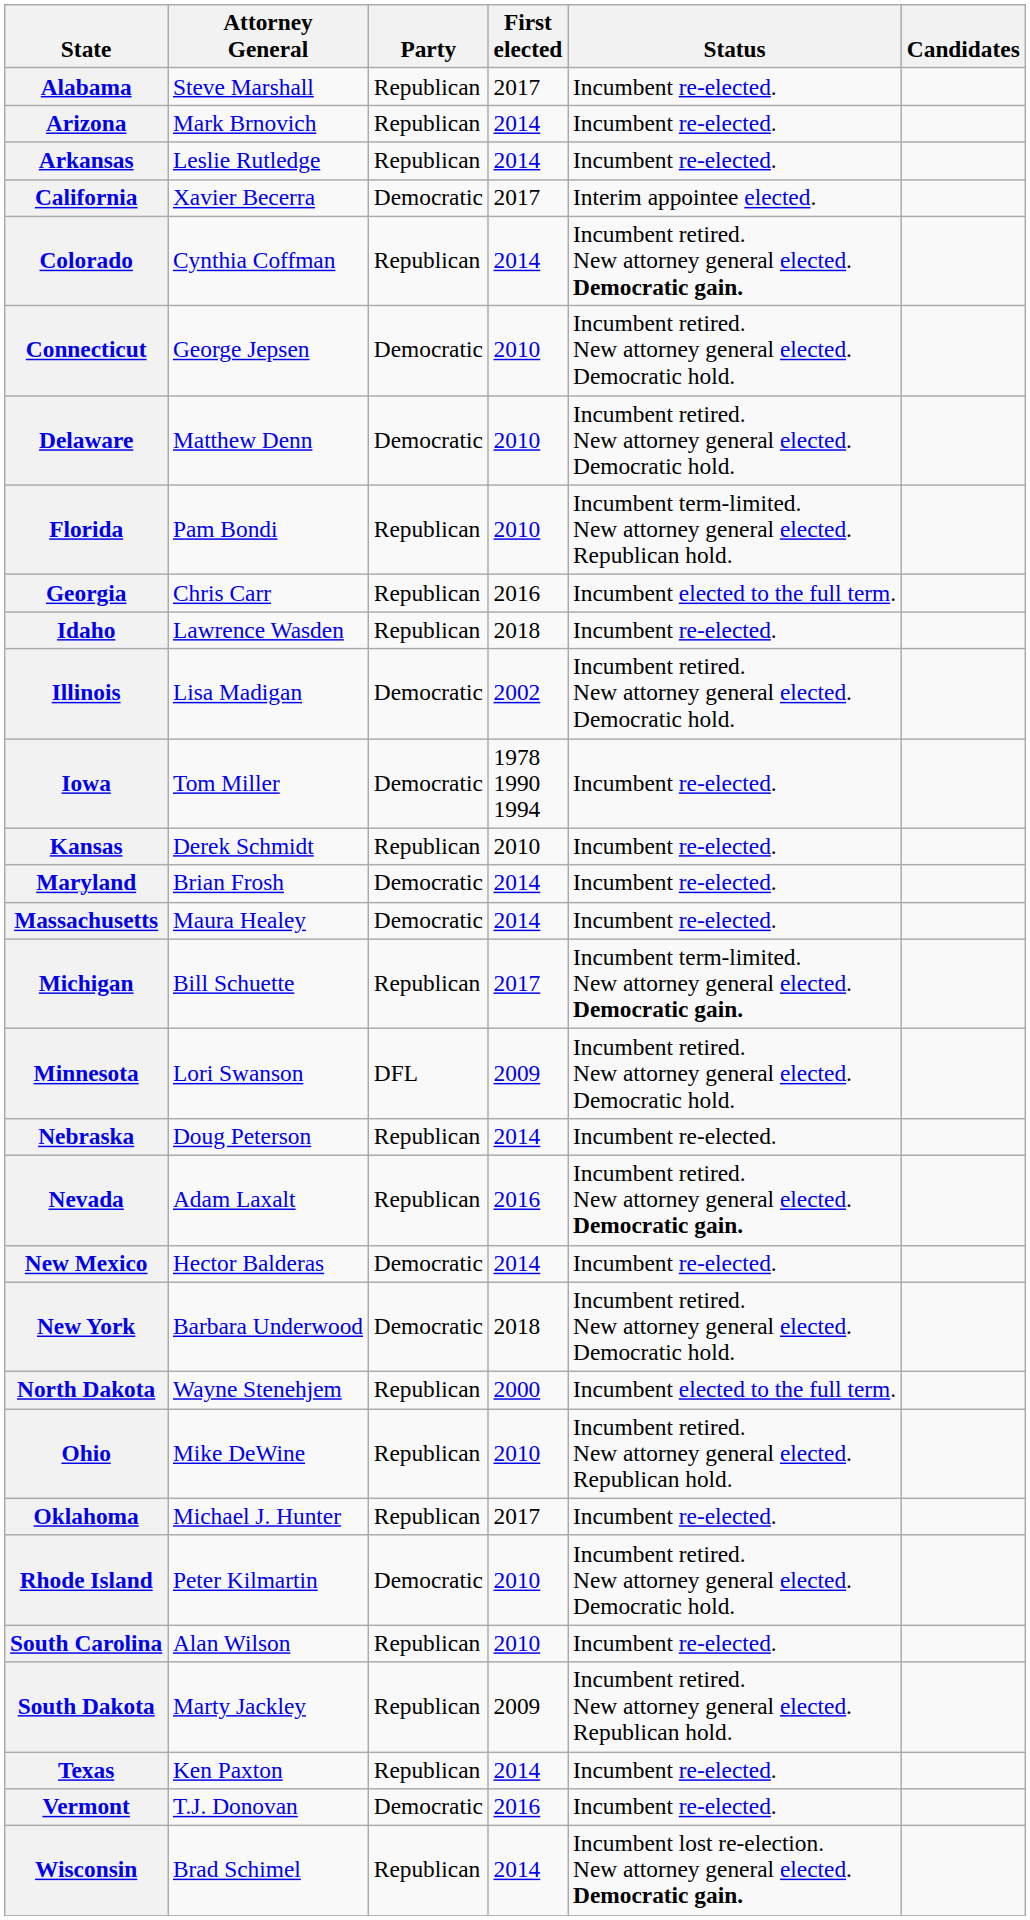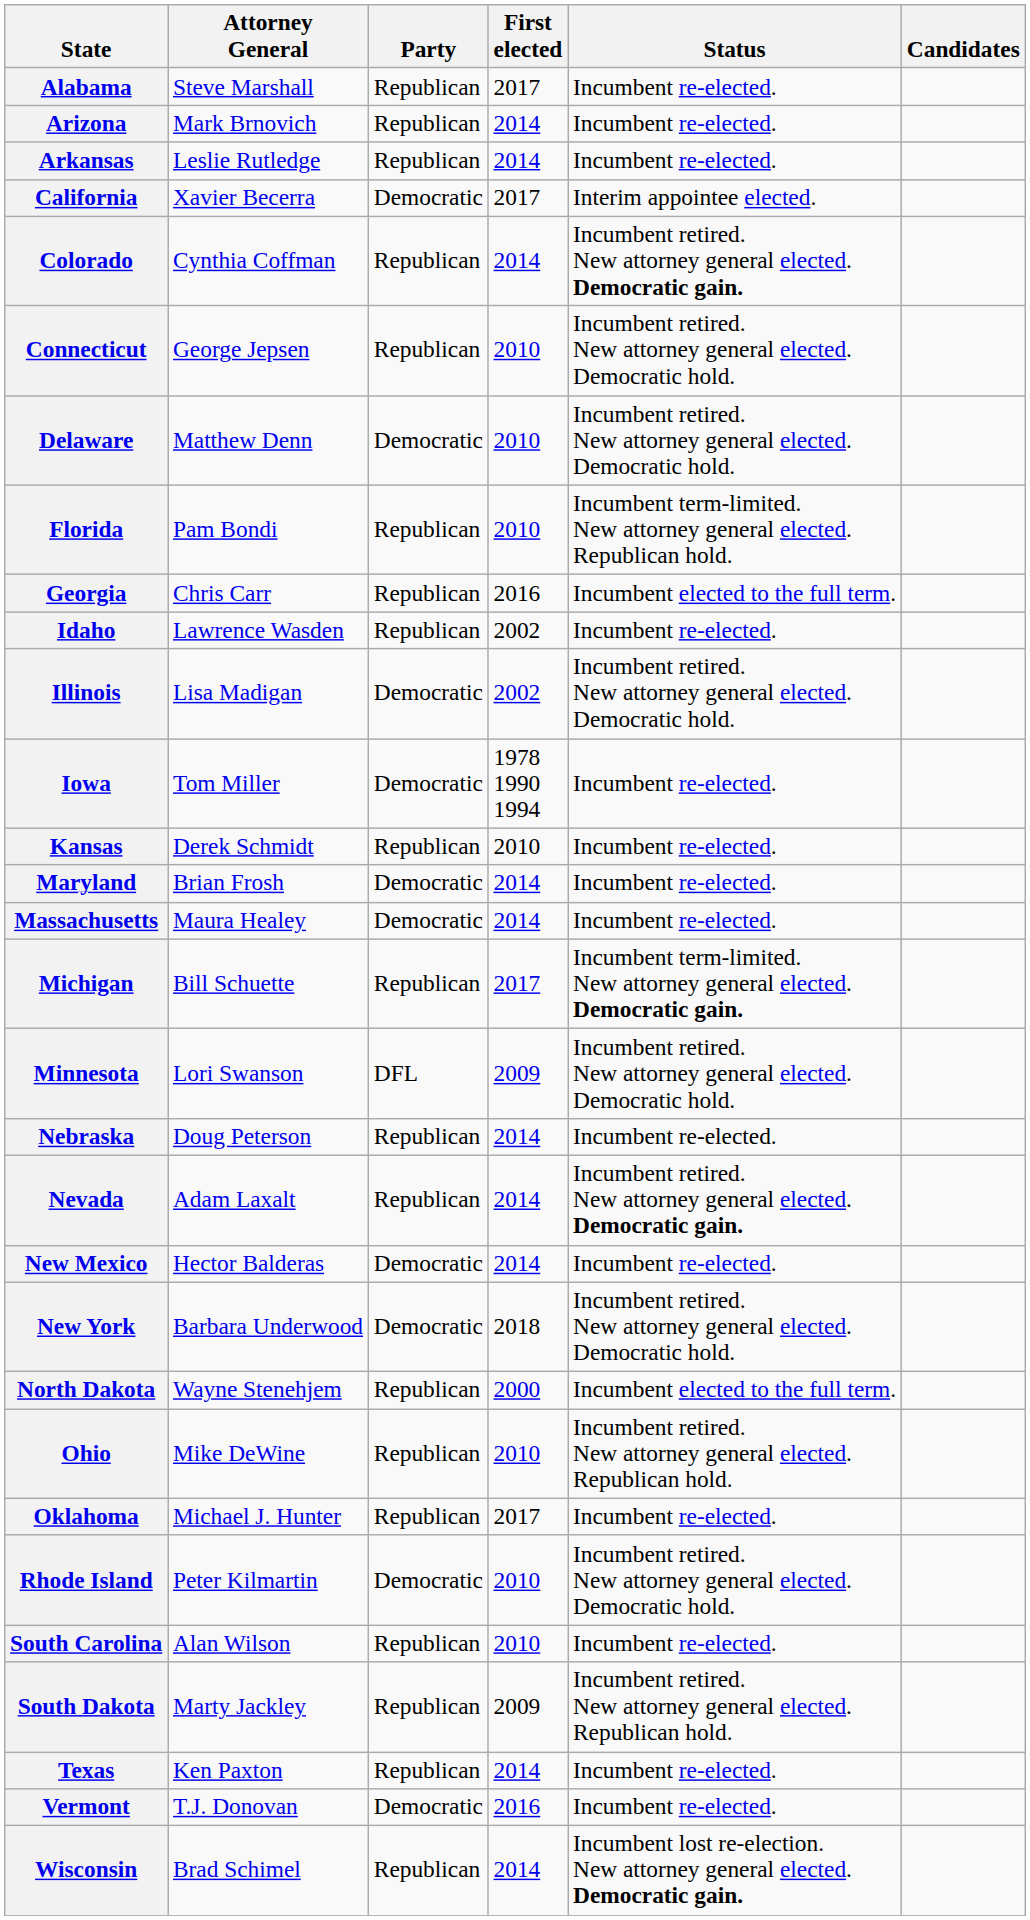 <table class="wikitable sortable">
 <tr valign=bottom>
 <th>State</th>
 <th>Attorney<br>General</th>
 <th>Party</th>
 <th>First<br>elected</th>
 <th>Status</th>
 <th>Candidates</th>
 </tr>
 <tr>
 <th><a href='#'>Alabama</a></th>
 <td><a href='#'>Steve Marshall</a></td>
 <td>Republican</td>
 <td>2017</td>
 <td>Incumbent <a href='#'>re-elected</a>.</td>
 <td nowrap></td>
 </tr>
 <tr>
 <th><a href='#'>Arizona</a></th>
 <td><a href='#'>Mark Brnovich</a></td>
 <td>Republican</td>
 <td><a href='#'>2014</a></td>
 <td>Incumbent <a href='#'>re-elected</a>.</td>
 <td nowrap></td>
 </tr>
 <tr>
 <th><a href='#'>Arkansas</a></th>
 <td><a href='#'>Leslie Rutledge</a></td>
 <td>Republican</td>
 <td><a href='#'>2014</a></td>
 <td>Incumbent <a href='#'>re-elected</a>.</td>
 <td nowrap></td>
 </tr>
 <tr>
 <th><a href='#'>California</a></th>
 <td><a href='#'>Xavier Becerra</a></td>
 <td>Democratic</td>
 <td>2017</td>
 <td>Interim appointee <a href='#'>elected</a>.</td>
 <td nowrap></td>
 </tr>
 <tr>
 <th><a href='#'>Colorado</a></th>
 <td><a href='#'>Cynthia Coffman</a></td>
 <td>Republican</td>
 <td><a href='#'>2014</a></td>
 <td>Incumbent retired.<br>New attorney general <a href='#'>elected</a>.<br><strong>Democratic gain.</strong></td>
 <td nowrap></td>
 </tr>
 <tr>
 <th><a href='#'>Connecticut</a></th>
 <td><a href='#'>George Jepsen</a></td>
-<td>Democratic</td>
+<td>Republican</td>
 <td><a href='#'>2010</a></td>
 <td>Incumbent retired.<br>New attorney general <a href='#'>elected</a>.<br>Democratic hold.</td>
 <td nowrap></td>
 </tr>
 <tr>
 <th><a href='#'>Delaware</a></th>
 <td><a href='#'>Matthew Denn</a></td>
 <td>Democratic</td>
 <td><a href='#'>2010</a></td>
 <td>Incumbent retired.<br>New attorney general <a href='#'>elected</a>.<br>Democratic hold.</td>
 <td nowrap></td>
 </tr>
 <tr>
 <th><a href='#'>Florida</a></th>
 <td><a href='#'>Pam Bondi</a></td>
 <td>Republican</td>
 <td><a href='#'>2010</a></td>
 <td>Incumbent term-limited.<br>New attorney general <a href='#'>elected</a>.<br>Republican hold.</td>
 <td nowrap></td>
 </tr>
 <tr>
 <th><a href='#'>Georgia</a></th>
 <td><a href='#'>Chris Carr</a></td>
 <td>Republican</td>
 <td>2016</td>
 <td>Incumbent <a href='#'>elected to the full term</a>.</td>
 <td nowrap></td>
 </tr>
 <tr>
 <th><a href='#'>Idaho</a></th>
 <td><a href='#'>Lawrence Wasden</a></td>
 <td>Republican</td>
-<td>2018</td>
+<td>2002</td>
 <td>Incumbent <a href='#'>re-elected</a>.</td>
 <td nowrap></td>
 </tr>
 <tr>
 <th><a href='#'>Illinois</a></th>
 <td><a href='#'>Lisa Madigan</a></td>
 <td>Democratic</td>
 <td><a href='#'>2002</a></td>
 <td>Incumbent retired.<br>New attorney general <a href='#'>elected</a>.<br>Democratic hold.</td>
 <td nowrap></td>
 </tr>
 <tr>
 <th><a href='#'>Iowa</a></th>
 <td><a href='#'>Tom Miller</a></td>
 <td>Democratic</td>
 <td>1978<br>1990 <br>1994</td>
 <td>Incumbent <a href='#'>re-elected</a>.</td>
 <td nowrap></td>
 </tr>
 <tr>
 <th><a href='#'>Kansas</a></th>
 <td><a href='#'>Derek Schmidt</a></td>
 <td>Republican</td>
 <td>2010</td>
 <td>Incumbent <a href='#'>re-elected</a>.</td>
 <td nowrap></td>
 </tr>
 <tr>
 <th><a href='#'>Maryland</a></th>
 <td><a href='#'>Brian Frosh</a></td>
 <td>Democratic</td>
 <td><a href='#'>2014</a></td>
 <td>Incumbent <a href='#'>re-elected</a>.</td>
 <td nowrap></td>
 </tr>
 <tr>
 <th><a href='#'>Massachusetts</a></th>
 <td><a href='#'>Maura Healey</a></td>
 <td>Democratic</td>
 <td><a href='#'>2014</a></td>
 <td>Incumbent <a href='#'>re-elected</a>.</td>
 <td nowrap></td>
 </tr>
 <tr>
 <th><a href='#'>Michigan</a></th>
 <td><a href='#'>Bill Schuette</a></td>
 <td>Republican</td>
 <td><a href='#'>2017</a></td>
 <td>Incumbent term-limited.<br>New attorney general <a href='#'>elected</a>.<br><strong>Democratic gain.</strong></td>
 <td nowrap></td>
 </tr>
 <tr>
 <th><a href='#'>Minnesota</a></th>
 <td><a href='#'>Lori Swanson</a></td>
 <td>DFL</td>
 <td><a href='#'>2009</a></td>
 <td>Incumbent retired.<br>New attorney general <a href='#'>elected</a>.<br>Democratic hold.</td>
 <td nowrap></td>
 </tr>
 <tr>
 <th><a href='#'>Nebraska</a></th>
 <td><a href='#'>Doug Peterson</a></td>
 <td>Republican</td>
 <td><a href='#'>2014</a></td>
 <td>Incumbent re-elected.</td>
 <td nowrap></td>
 </tr>
 <tr>
 <th><a href='#'>Nevada</a></th>
 <td><a href='#'>Adam Laxalt</a></td>
 <td>Republican</td>
-<td><a href='#'>2016</a></td>
+<td><a href='#'>2014</a></td>
 <td>Incumbent retired.<br>New attorney general <a href='#'>elected</a>.<br><strong>Democratic gain.</strong></td>
 <td nowrap></td>
 </tr>
 <tr>
 <th><a href='#'>New Mexico</a></th>
 <td><a href='#'>Hector Balderas</a></td>
 <td>Democratic</td>
 <td><a href='#'>2014</a></td>
 <td>Incumbent <a href='#'>re-elected</a>.</td>
 <td nowrap></td>
 </tr>
 <tr>
 <th><a href='#'>New York</a></th>
 <td><a href='#'>Barbara Underwood</a></td>
 <td>Democratic</td>
 <td>2018</td>
 <td>Incumbent retired.<br>New attorney general <a href='#'>elected</a>.<br>Democratic hold.</td>
 <td nowrap></td>
 </tr>
 <tr>
 <th><a href='#'>North Dakota</a></th>
 <td><a href='#'>Wayne Stenehjem</a></td>
 <td>Republican</td>
 <td><a href='#'>2000</a></td>
 <td>Incumbent <a href='#'>elected to the full term</a>.</td>
 <td nowrap></td>
 </tr>
 <tr>
 <th><a href='#'>Ohio</a></th>
 <td><a href='#'>Mike DeWine</a></td>
 <td>Republican</td>
 <td><a href='#'>2010</a></td>
 <td>Incumbent retired.<br>New attorney general <a href='#'>elected</a>.<br>Republican hold.</td>
 <td nowrap></td>
 </tr>
 <tr>
 <th><a href='#'>Oklahoma</a></th>
 <td><a href='#'>Michael J. Hunter</a></td>
 <td>Republican</td>
 <td>2017</td>
 <td>Incumbent <a href='#'>re-elected</a>.</td>
 <td nowrap></td>
 </tr>
 <tr>
 <th><a href='#'>Rhode Island</a></th>
 <td><a href='#'>Peter Kilmartin</a></td>
 <td>Democratic</td>
 <td><a href='#'>2010</a></td>
 <td>Incumbent retired.<br>New attorney general <a href='#'>elected</a>.<br>Democratic hold.</td>
 <td nowrap></td>
 </tr>
 <tr>
 <th><a href='#'>South Carolina</a></th>
 <td><a href='#'>Alan Wilson</a></td>
 <td>Republican</td>
 <td><a href='#'>2010</a></td>
 <td>Incumbent <a href='#'>re-elected</a>.</td>
 <td nowrap></td>
 </tr>
 <tr>
 <th><a href='#'>South Dakota</a></th>
 <td><a href='#'>Marty Jackley</a></td>
 <td>Republican</td>
 <td>2009</td>
 <td>Incumbent retired.<br>New attorney general <a href='#'>elected</a>.<br>Republican hold.</td>
 <td nowrap></td>
 </tr>
 <tr>
 <th><a href='#'>Texas</a></th>
 <td><a href='#'>Ken Paxton</a></td>
 <td>Republican</td>
 <td><a href='#'>2014</a></td>
 <td>Incumbent <a href='#'>re-elected</a>.</td>
 <td nowrap></td>
 </tr>
 <tr>
 <th><a href='#'>Vermont</a></th>
 <td><a href='#'>T.J. Donovan</a></td>
 <td>Democratic</td>
 <td><a href='#'>2016</a></td>
 <td>Incumbent <a href='#'>re-elected</a>.</td>
 <td nowrap></td>
 </tr>
 <tr>
 <th><a href='#'>Wisconsin</a></th>
 <td><a href='#'>Brad Schimel</a></td>
 <td>Republican</td>
 <td><a href='#'>2014</a></td>
 <td>Incumbent lost re-election.<br>New attorney general <a href='#'>elected</a>.<br><strong>Democratic gain.</strong></td>
 <td nowrap></td>
 </tr>
 </table>
